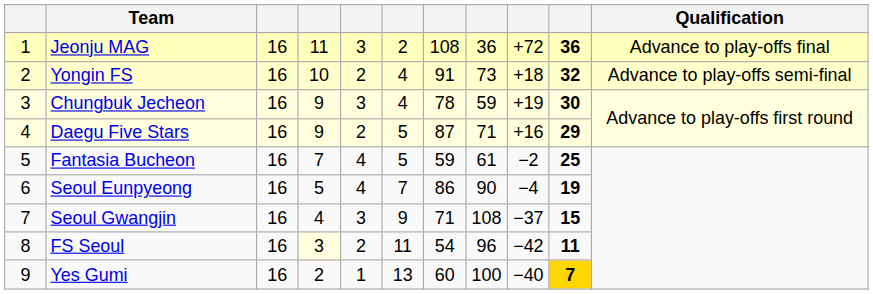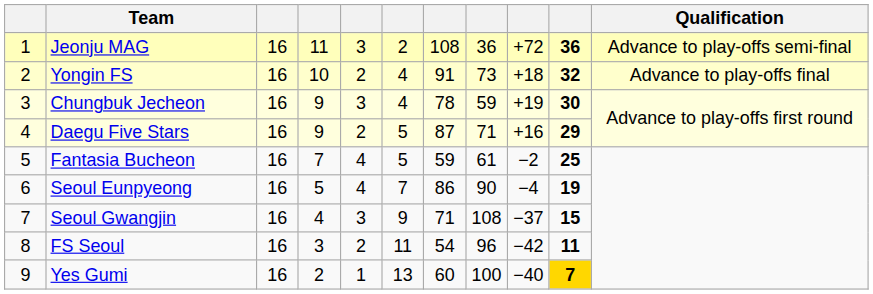 <table class="wikitable" style="text-align: center;">
 <tr>
 <th width=30></th>
 <th width=180>Team</th>
 <th width=30></th>
 <th width=30></th>
 <th width=30></th>
 <th width=30></th>
 <th width=30></th>
 <th width=30></th>
 <th width=30></th>
 <th width=30></th>
 <th width=240>Qualification</th>
 </tr>
 <tr style="background:#ffffbb">
 <td>1</td>
 <td style="text-align:left;"><a href='#'>Jeonju MAG</a></td>
 <td>16</td>
 <td>11</td>
 <td>3</td>
 <td>2</td>
 <td>108</td>
 <td>36</td>
 <td>+72</td>
 <td><strong>36</strong></td>
-<td>Advance to play-offs final</td>
+<td>Advance to play-offs semi-final</td>
 </tr>
 <tr style="background:#ffffcc">
 <td>2</td>
 <td style="text-align:left;"><a href='#'>Yongin FS</a></td>
 <td>16</td>
 <td>10</td>
 <td>2</td>
 <td>4</td>
 <td>91</td>
 <td>73</td>
 <td>+18</td>
 <td><strong>32</strong></td>
-<td>Advance to play-offs semi-final</td>
+<td>Advance to play-offs final</td>
 </tr>
 <tr style="background:#ffffdd">
 <td>3</td>
 <td style="text-align:left;"><a href='#'>Chungbuk Jecheon</a></td>
 <td>16</td>
 <td>9</td>
 <td>3</td>
 <td>4</td>
 <td>78</td>
 <td>59</td>
 <td>+19</td>
 <td><strong>30</strong></td>
 <td rowspan="2">Advance to play-offs first round</td>
 </tr>
 <tr style="background:#ffffdd">
 <td>4</td>
 <td style="text-align:left;"><a href='#'>Daegu Five Stars</a></td>
 <td>16</td>
 <td>9</td>
 <td>2</td>
 <td>5</td>
 <td>87</td>
 <td>71</td>
 <td>+16</td>
 <td><strong>29</strong></td>
 </tr>
 <tr>
 <td>5</td>
 <td style="text-align:left;"><a href='#'>Fantasia Bucheon</a></td>
 <td>16</td>
 <td>7</td>
 <td>4</td>
 <td>5</td>
 <td>59</td>
 <td>61</td>
 <td>−2</td>
 <td><strong>25</strong></td>
 </tr>
 <tr>
 <td>6</td>
 <td style="text-align:left;"><a href='#'>Seoul Eunpyeong</a></td>
 <td>16</td>
 <td>5</td>
 <td>4</td>
 <td>7</td>
 <td>86</td>
 <td>90</td>
 <td>−4</td>
 <td><strong>19</strong></td>
 </tr>
 <tr>
 <td>7</td>
 <td style="text-align:left;"><a href='#'>Seoul Gwangjin</a></td>
 <td>16</td>
 <td>4</td>
 <td>3</td>
 <td>9</td>
 <td>71</td>
 <td>108</td>
 <td>−37</td>
 <td><strong>15</strong></td>
 </tr>
 <tr>
 <td>8</td>
 <td style="text-align:left;"><a href='#'>FS Seoul</a></td>
 <td>16</td>
-<td style="background: lightyellow;">3</td>
+<td>3</td>
 <td>2</td>
 <td>11</td>
 <td>54</td>
 <td>96</td>
 <td>−42</td>
 <td><strong>11</strong></td>
 </tr>
 <tr>
 <td>9</td>
 <td style="text-align:left;"><a href='#'>Yes Gumi</a></td>
 <td>16</td>
 <td>2</td>
 <td>1</td>
 <td>13</td>
 <td>60</td>
 <td>100</td>
 <td>−40</td>
 <td style="background: gold;"><strong>7</strong></td>
 </tr>
 </table>
